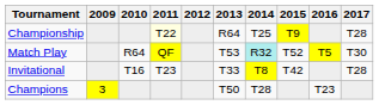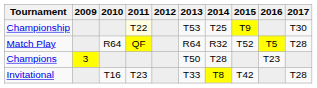 <table class="wikitable" style="text-align:center;">
 <tr>
 <th>Tournament</th>
 <th>2009</th>
 <th>2010</th>
 <th>2011</th>
 <th>2012</th>
 <th>2013</th>
 <th>2014</th>
 <th>2015</th>
 <th>2016</th>
 <th>2017</th>
 </tr>
 <tr>
 <td align="left"><a href='#'>Championship</a></td>
 <td style="background:#eeeeee;"></td>
 <td style="background:#eeeeee;"></td>
 <td style="background: lightyellow;">T22</td>
 <td style="background:#eeeeee;"></td>
-<td>R64</td>
+<td>T53</td>
 <td>T25</td>
 <td style="background:yellow;">T9</td>
 <td style="background:#eeeeee;"></td>
-<td>T28</td>
+<td>T30</td>
 </tr>
 <tr>
 <td align="left"><a href='#'>Match Play</a></td>
 <td style="background:#eeeeee;"></td>
 <td>R64</td>
 <td style="background:yellow;">QF</td>
 <td style="background:#eeeeee;"></td>
-<td>T53</td>
-<td style="background: paleturquoise;">R32</td>
+<td>R64</td>
+<td>R32</td>
 <td>T52</td>
 <td style="background:yellow;">T5</td>
-<td>T30</td>
-</tr>
-<tr>
-<td align="left"><a href='#'>Invitational</a></td>
-<td style="background:#eeeeee;"></td>
-<td>T16</td>
-<td>T23</td>
-<td style="background:#eeeeee;"></td>
-<td>T33</td>
-<td style="background:yellow;">T8</td>
-<td>T42</td>
-<td style="background:#eeeeee;"></td>
 <td>T28</td>
 </tr>
 <tr>
 <td align="left"><a href='#'>Champions</a></td>
 <td style="background:yellow;">3</td>
 <td style="background:#eeeeee;"></td>
 <td style="background:#eeeeee;"></td>
 <td style="background:#eeeeee;"></td>
 <td>T50</td>
 <td>T28</td>
 <td style="background:#eeeeee;"></td>
 <td>T23</td>
 <td style="background:#eeeeee;"></td>
 </tr>
+<tr>
+<td align="left"><a href='#'>Invitational</a></td>
+<td style="background:#eeeeee;"></td>
+<td>T16</td>
+<td>T23</td>
+<td style="background:#eeeeee;"></td>
+<td>T33</td>
+<td style="background:yellow;">T8</td>
+<td>T42</td>
+<td style="background:#eeeeee;"></td>
+<td>T28</td>
+</tr>
 </table>
